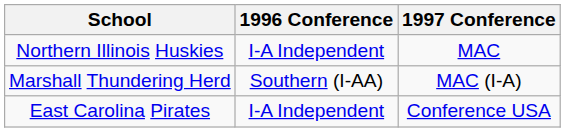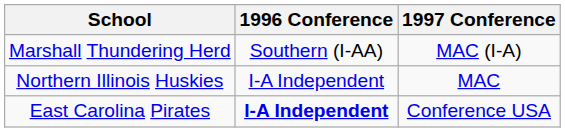 <table class="wikitable sortable">
 <tr>
 <th>School</th>
 <th>1996 Conference</th>
 <th>1997 Conference</th>
 </tr>
 <tr style="text-align:center;">
+<td><a href='#'>Marshall</a> <a href='#'>Thundering Herd</a></td>
+<td><a href='#'>Southern</a> (I-AA)</td>
+<td><a href='#'>MAC</a> (I-A)</td>
+</tr>
+<tr style="text-align:center;">
 <td><a href='#'>Northern Illinois</a> <a href='#'>Huskies</a></td>
 <td><a href='#'>I-A Independent</a></td>
 <td><a href='#'>MAC</a></td>
 </tr>
 <tr style="text-align:center;">
-<td><a href='#'>Marshall</a> <a href='#'>Thundering Herd</a></td>
-<td><a href='#'>Southern</a> (I-AA)</td>
-<td><a href='#'>MAC</a> (I-A)</td>
-</tr>
-<tr style="text-align:center;">
 <td><a href='#'>East Carolina</a> <a href='#'>Pirates</a></td>
-<td><a href='#'>I-A Independent</a></td>
+<td><strong><a href='#'>I-A Independent</a></strong></td>
 <td><a href='#'>Conference USA</a></td>
 </tr>
 </table>
